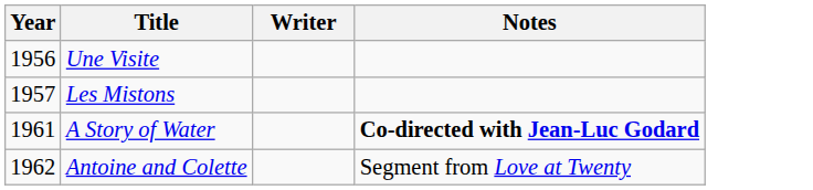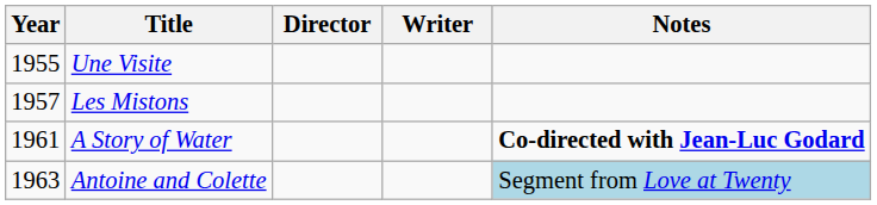 <table class="wikitable">
 <tr>
 <th>Year</th>
 <th>Title</th>
+<th width=65>Director</th>
 <th width=65>Writer</th>
 <th>Notes</th>
 </tr>
 <tr>
-<td>1956</td>
+<td>1955</td>
 <td><em><a href='#'>Une Visite</a></em></td>
+<td></td>
 <td></td>
 <td></td>
 </tr>
 <tr>
 <td>1957</td>
 <td><em><a href='#'>Les Mistons</a></em></td>
 <td></td>
 <td></td>
+<td></td>
 </tr>
 <tr>
 <td>1961</td>
 <td><em><a href='#'>A Story of Water</a></em></td>
 <td></td>
+<td></td>
 <td><strong>Co-directed with <a href='#'>Jean-Luc Godard</a></strong></td>
 </tr>
 <tr>
-<td>1962</td>
+<td>1963</td>
 <td><em><a href='#'>Antoine and Colette</a></em></td>
 <td></td>
-<td>Segment from <em><a href='#'>Love at Twenty</a></em></td>
+<td></td>
+<td style="background: lightblue;">Segment from <em><a href='#'>Love at Twenty</a></em></td>
 </tr>
 </table>
